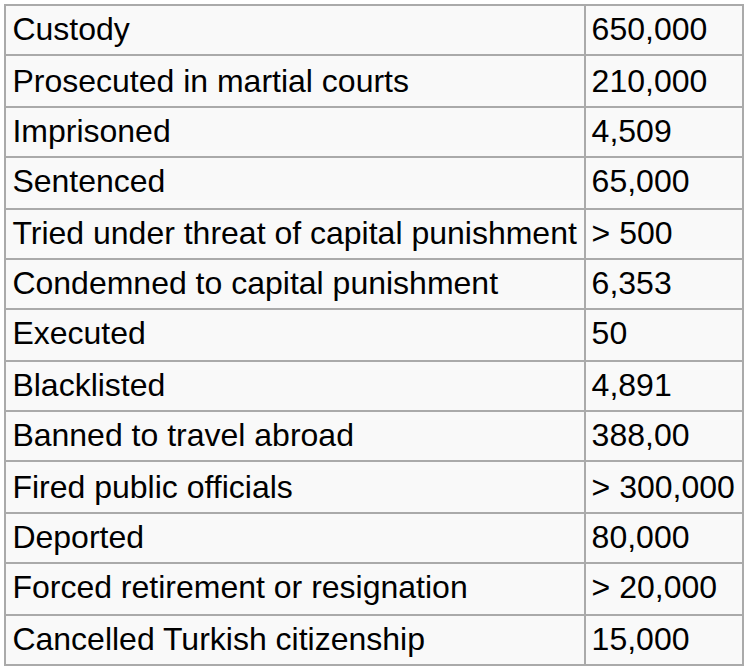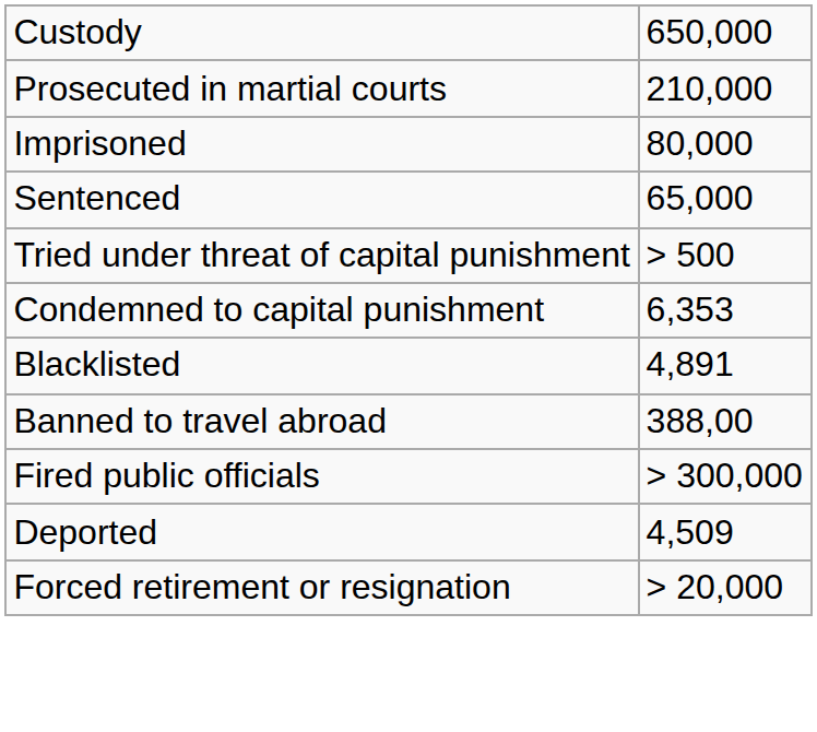 <table class="wikitable">
 <tr>
 <td>Custody</td>
 <td>650,000</td>
 </tr>
 <tr>
 <td>Prosecuted in martial courts</td>
 <td>210,000</td>
 </tr>
 <tr>
 <td>Imprisoned</td>
-<td>4,509</td>
+<td>80,000</td>
 </tr>
 <tr>
 <td>Sentenced</td>
 <td>65,000</td>
 </tr>
 <tr>
 <td>Tried under threat of capital punishment</td>
 <td>> 500</td>
 </tr>
 <tr>
 <td>Condemned to capital punishment</td>
 <td>6,353</td>
-</tr>
-<tr>
-<td>Executed</td>
-<td>50</td>
 </tr>
 <tr>
 <td>Blacklisted</td>
 <td>4,891</td>
 </tr>
 <tr>
 <td>Banned to travel abroad</td>
 <td>388,00</td>
 </tr>
 <tr>
 <td>Fired public officials</td>
 <td>> 300,000</td>
 </tr>
 <tr>
 <td>Deported</td>
-<td>80,000</td>
+<td>4,509</td>
 </tr>
 <tr>
 <td>Forced retirement or resignation</td>
 <td>> 20,000</td>
 </tr>
-<tr>
-<td>Cancelled Turkish citizenship</td>
-<td>15,000</td>
-</tr>
 </table>
